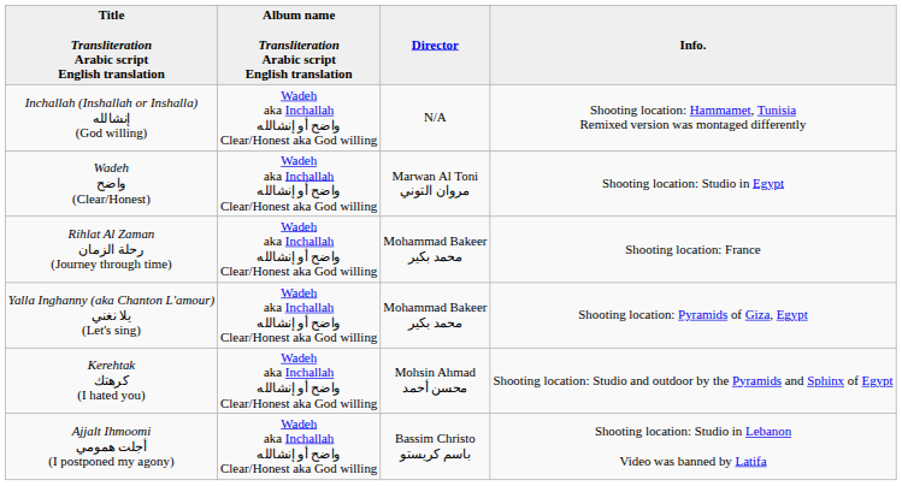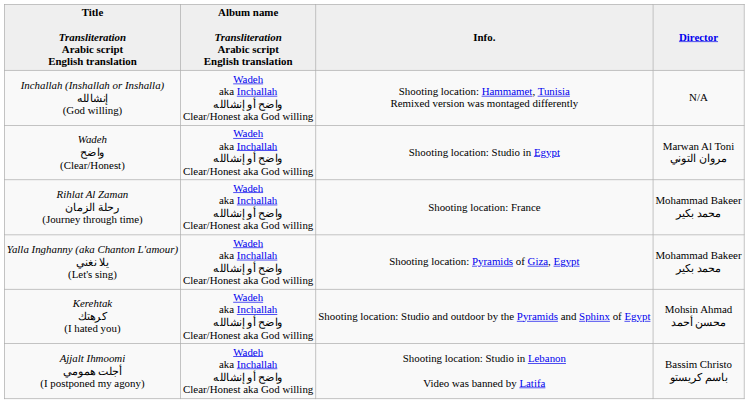 <table class="wikitable" style="text-align:center;">
 <tr>
 <th style="background:#efefef;">Title<br><br><em>Transliteration</em><br>Arabic script<br>English translation</th>
 <th style="background:#efefef;">Album name<br><br><em>Transliteration</em><br>Arabic script<br>English translation</th>
+<th style="background:#efefef;">Info.</th>
 <th style="background:#efefef;"><a href='#'>Director</a></th>
-<th style="background:#efefef;">Info.</th>
 </tr>
 <tr>
 <td><em>Inchallah (Inshallah or Inshalla)</em><br>إنشالله<br>(God willing)</td>
 <td><a href='#'>Wadeh</a><br>aka <a href='#'>Inchallah</a><br>واضح أو إنشالله<br>Clear/Honest aka God willing</td>
+<td>Shooting location: <a href='#'>Hammamet</a>, <a href='#'>Tunisia</a><br>Remixed version was montaged differently</td>
 <td>N/A</td>
-<td>Shooting location: <a href='#'>Hammamet</a>, <a href='#'>Tunisia</a><br>Remixed version was montaged differently</td>
 </tr>
 <tr>
 <td><em>Wadeh</em><br>واضح<br>(Clear/Honest)</td>
 <td><a href='#'>Wadeh</a><br>aka <a href='#'>Inchallah</a><br>واضح أو إنشالله<br>Clear/Honest aka God willing</td>
+<td>Shooting location: Studio in <a href='#'>Egypt</a></td>
 <td>Marwan Al Toni<br>مروان التوني</td>
-<td>Shooting location: Studio in <a href='#'>Egypt</a></td>
 </tr>
 <tr>
 <td><em>Rihlat Al Zaman</em><br>رحلة الزمان<br>(Journey through time)</td>
 <td><a href='#'>Wadeh</a><br>aka <a href='#'>Inchallah</a><br>واضح أو إنشالله<br>Clear/Honest aka God willing</td>
+<td>Shooting location: France</td>
 <td>Mohammad Bakeer<br>محمد بكير</td>
-<td>Shooting location: France</td>
 </tr>
 <tr>
 <td><em>Yalla Inghanny (aka Chanton L'amour)</em><br>يلا نغني<br>(Let's sing)</td>
 <td><a href='#'>Wadeh</a><br>aka <a href='#'>Inchallah</a><br>واضح أو إنشالله<br>Clear/Honest aka God willing</td>
+<td>Shooting location: <a href='#'>Pyramids</a> of <a href='#'>Giza</a>, <a href='#'>Egypt</a></td>
 <td>Mohammad Bakeer<br>محمد بكير</td>
-<td>Shooting location: <a href='#'>Pyramids</a> of <a href='#'>Giza</a>, <a href='#'>Egypt</a></td>
 </tr>
 <tr>
 <td><em>Kerehtak</em><br>كرهتك<br>(I hated you)</td>
 <td><a href='#'>Wadeh</a><br>aka <a href='#'>Inchallah</a><br>واضح أو إنشالله<br>Clear/Honest aka God willing</td>
+<td>Shooting location: Studio and outdoor by the <a href='#'>Pyramids</a> and <a href='#'>Sphinx</a> of <a href='#'>Egypt</a></td>
 <td>Mohsin Ahmad<br>محسن أحمد</td>
-<td>Shooting location: Studio and outdoor by the <a href='#'>Pyramids</a> and <a href='#'>Sphinx</a> of <a href='#'>Egypt</a></td>
 </tr>
 <tr>
 <td><em>Ajjalt Ihmoomi</em><br>أجلت همومي<br>(I postponed my agony)</td>
 <td><a href='#'>Wadeh</a><br>aka <a href='#'>Inchallah</a><br>واضح أو إنشالله<br>Clear/Honest aka God willing</td>
+<td>Shooting location: Studio in <a href='#'>Lebanon</a><br><br>Video was banned by <a href='#'>Latifa</a></td>
 <td>Bassim Christo<br>باسم كريستو</td>
-<td>Shooting location: Studio in <a href='#'>Lebanon</a><br><br>Video was banned by <a href='#'>Latifa</a></td>
 </tr>
 </table>
